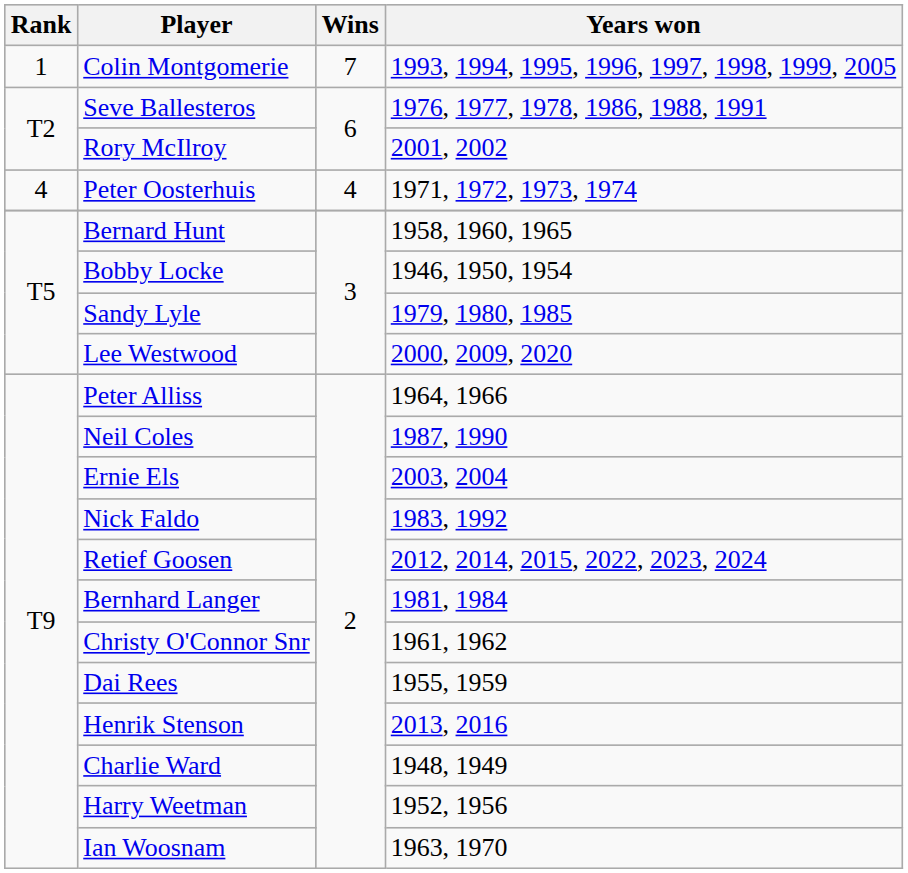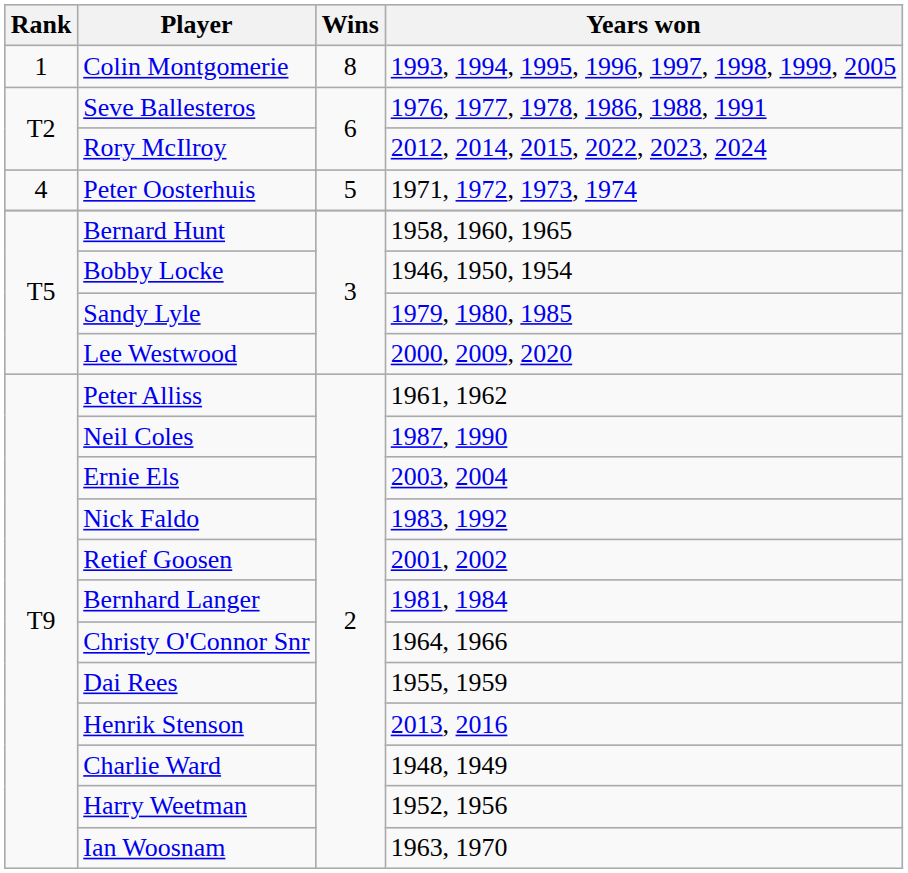 <table class="wikitable" style="text-align:center">
 <tr>
 <th>Rank</th>
 <th>Player</th>
 <th>Wins</th>
 <th>Years won</th>
 </tr>
 <tr>
 <td>1</td>
 <td align=left> <a href='#'>Colin Montgomerie</a></td>
-<td>7</td>
+<td>8</td>
 <td align=left><a href='#'>1993</a>, <a href='#'>1994</a>, <a href='#'>1995</a>, <a href='#'>1996</a>, <a href='#'>1997</a>, <a href='#'>1998</a>, <a href='#'>1999</a>, <a href='#'>2005</a></td>
 </tr>
 <tr>
 <td rowspan=2>T2</td>
 <td align=left> <a href='#'>Seve Ballesteros</a></td>
 <td rowspan=2>6</td>
 <td align=left><a href='#'>1976</a>, <a href='#'>1977</a>, <a href='#'>1978</a>, <a href='#'>1986</a>, <a href='#'>1988</a>, <a href='#'>1991</a></td>
 </tr>
 <tr>
 <td align=left> <a href='#'>Rory McIlroy</a></td>
-<td align=left><a href='#'>2001</a>, <a href='#'>2002</a></td>
+<td align=left><a href='#'>2012</a>, <a href='#'>2014</a>, <a href='#'>2015</a>, <a href='#'>2022</a>, <a href='#'>2023</a>, <a href='#'>2024</a></td>
 </tr>
 <tr>
 <td>4</td>
 <td align=left> <a href='#'>Peter Oosterhuis</a></td>
-<td>4</td>
+<td>5</td>
 <td align=left>1971, <a href='#'>1972</a>, <a href='#'>1973</a>, <a href='#'>1974</a></td>
 </tr>
 <tr>
 </tr>
 <tr>
 <td rowspan=4>T5</td>
 <td align=left> <a href='#'>Bernard Hunt</a></td>
 <td rowspan=4>3</td>
 <td align=left>1958, 1960, 1965</td>
 </tr>
 <tr>
 <td align=left> <a href='#'>Bobby Locke</a></td>
 <td align=left>1946, 1950, 1954</td>
 </tr>
 <tr>
 <td align="left"> <a href='#'>Sandy Lyle</a></td>
 <td align=left><a href='#'>1979</a>, <a href='#'>1980</a>, <a href='#'>1985</a></td>
 </tr>
 <tr>
 <td align="left"> <a href='#'>Lee Westwood</a></td>
 <td align=left><a href='#'>2000</a>, <a href='#'>2009</a>, <a href='#'>2020</a></td>
 </tr>
 <tr>
 <td rowspan=12>T9</td>
 <td align=left> <a href='#'>Peter Alliss</a></td>
 <td rowspan=12>2</td>
-<td align=left>1964, 1966</td>
+<td align=left>1961, 1962</td>
 </tr>
 <tr>
 <td align=left> <a href='#'>Neil Coles</a></td>
 <td align=left><a href='#'>1987</a>, <a href='#'>1990</a></td>
 </tr>
 <tr>
 <td align=left> <a href='#'>Ernie Els</a></td>
 <td align=left><a href='#'>2003</a>, <a href='#'>2004</a></td>
 </tr>
 <tr>
 <td align=left> <a href='#'>Nick Faldo</a></td>
 <td align=left><a href='#'>1983</a>, <a href='#'>1992</a></td>
 </tr>
 <tr>
 <td align=left> <a href='#'>Retief Goosen</a></td>
-<td align=left><a href='#'>2012</a>, <a href='#'>2014</a>, <a href='#'>2015</a>, <a href='#'>2022</a>, <a href='#'>2023</a>, <a href='#'>2024</a></td>
+<td align=left><a href='#'>2001</a>, <a href='#'>2002</a></td>
 </tr>
 <tr>
 <td align=left> <a href='#'>Bernhard Langer</a></td>
 <td align=left><a href='#'>1981</a>, <a href='#'>1984</a></td>
 </tr>
 <tr>
 <td align=left> <a href='#'>Christy O'Connor Snr</a></td>
-<td align=left>1961, 1962</td>
+<td align=left>1964, 1966</td>
 </tr>
 <tr>
 <td align=left> <a href='#'>Dai Rees</a></td>
 <td align=left>1955, 1959</td>
 </tr>
 <tr>
 <td align=left> <a href='#'>Henrik Stenson</a></td>
 <td align=left><a href='#'>2013</a>, <a href='#'>2016</a></td>
 </tr>
 <tr>
 <td align=left> <a href='#'>Charlie Ward</a></td>
 <td align=left>1948, 1949</td>
 </tr>
 <tr>
 <td align=left> <a href='#'>Harry Weetman</a></td>
 <td align=left>1952, 1956</td>
 </tr>
 <tr>
 <td align=left> <a href='#'>Ian Woosnam</a></td>
 <td align=left>1963, 1970</td>
 </tr>
 </table>
